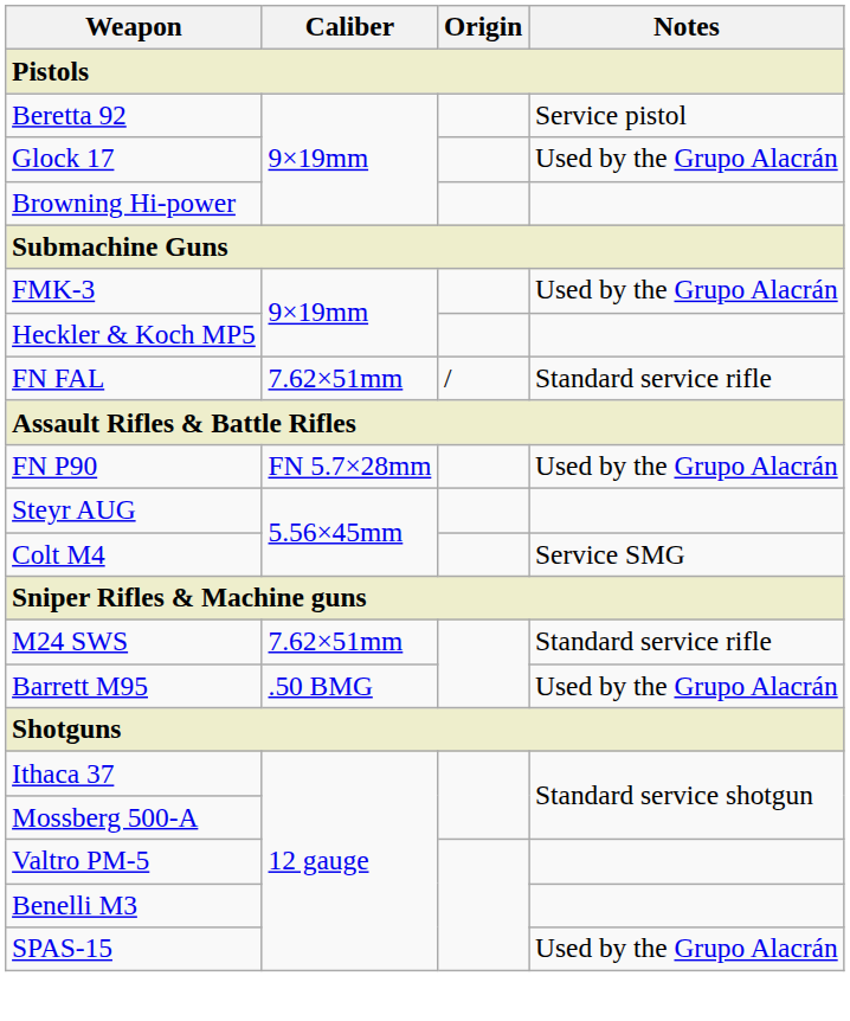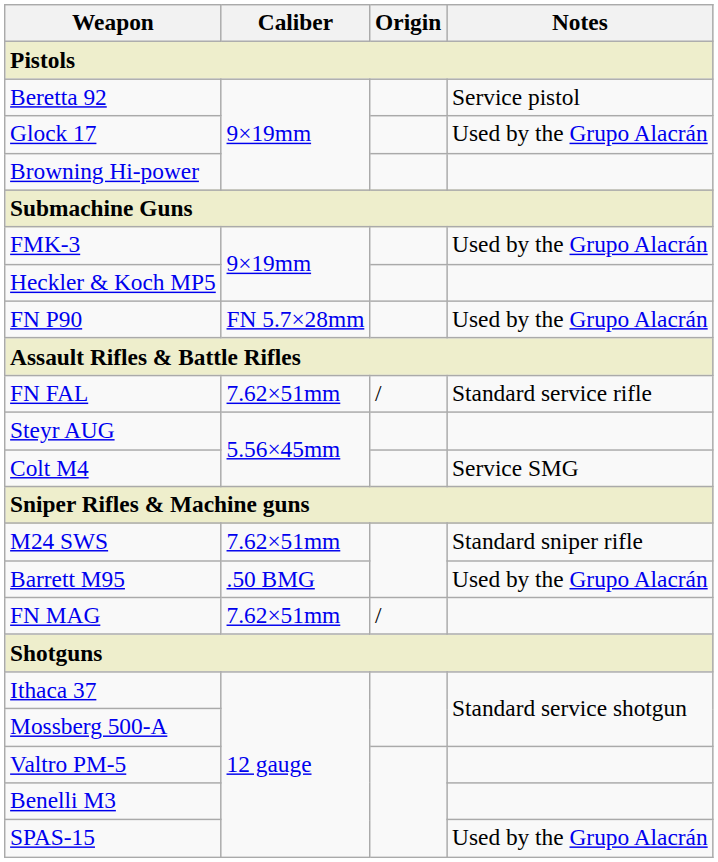 <table class="wikitable">
 <tr>
 <th>Weapon</th>
 <th>Caliber</th>
 <th>Origin</th>
 <th>Notes</th>
 </tr>
 <tr>
 <td colspan="4" style="background:#eec;"><strong>Pistols</strong></td>
 </tr>
 <tr>
 <td><a href='#'>Beretta 92</a></td>
 <td rowspan="3"><a href='#'>9×19mm</a></td>
 <td></td>
 <td>Service pistol</td>
 </tr>
 <tr>
 <td><a href='#'>Glock 17</a></td>
 <td></td>
 <td>Used by the <a href='#'>Grupo Alacrán</a></td>
 </tr>
 <tr>
 <td><a href='#'>Browning Hi-power</a></td>
 <td></td>
 <td></td>
 </tr>
 <tr>
 <td colspan="4" style="background:#eec;"><strong>Submachine Guns</strong></td>
 </tr>
 <tr>
 <td><a href='#'>FMK-3</a></td>
 <td rowspan="2"><a href='#'>9×19mm</a></td>
 <td></td>
 <td>Used by the <a href='#'>Grupo Alacrán</a></td>
 </tr>
 <tr>
 <td><a href='#'>Heckler & Koch MP5</a></td>
 <td></td>
 <td></td>
 </tr>
 <tr>
-<td><a href='#'>FN FAL</a></td>
-<td><a href='#'>7.62×51mm</a></td>
-<td>/</td>
-<td>Standard service rifle</td>
+<td><a href='#'>FN P90</a></td>
+<td><a href='#'>FN 5.7×28mm</a></td>
+<td></td>
+<td>Used by the <a href='#'>Grupo Alacrán</a></td>
 </tr>
 <tr>
 <td colspan="4" style="background:#eec;"><strong>Assault Rifles & Battle Rifles</strong></td>
 </tr>
 <tr>
-<td><a href='#'>FN P90</a></td>
-<td><a href='#'>FN 5.7×28mm</a></td>
-<td></td>
-<td>Used by the <a href='#'>Grupo Alacrán</a></td>
+<td><a href='#'>FN FAL</a></td>
+<td><a href='#'>7.62×51mm</a></td>
+<td>/</td>
+<td>Standard service rifle</td>
 </tr>
 <tr>
 <td><a href='#'>Steyr AUG</a></td>
 <td rowspan="2"><a href='#'>5.56×45mm</a></td>
 <td></td>
 <td></td>
 </tr>
 <tr>
 <td><a href='#'>Colt M4</a></td>
 <td></td>
 <td>Service SMG</td>
 </tr>
 <tr>
 <td colspan="4" style="background:#eec;"><strong>Sniper Rifles & Machine guns</strong></td>
 </tr>
 <tr>
 <td><a href='#'>M24 SWS</a></td>
 <td><a href='#'>7.62×51mm</a></td>
 <td rowspan="2"></td>
-<td>Standard service rifle</td>
+<td>Standard sniper rifle</td>
 </tr>
 <tr>
 <td><a href='#'>Barrett M95</a></td>
 <td><a href='#'>.50 BMG</a></td>
 <td>Used by the <a href='#'>Grupo Alacrán</a></td>
+</tr>
+<tr>
+<td><a href='#'>FN MAG</a></td>
+<td><a href='#'>7.62×51mm</a></td>
+<td>/</td>
+<td></td>
 </tr>
 <tr>
 <td colspan="4" style="background:#eec;"><strong>Shotguns</strong></td>
 </tr>
 <tr>
 <td><a href='#'>Ithaca 37</a></td>
 <td rowspan="5"><a href='#'>12 gauge</a></td>
 <td rowspan="2"></td>
 <td rowspan="2">Standard service shotgun</td>
 </tr>
 <tr>
 <td><a href='#'>Mossberg 500-A</a></td>
 </tr>
 <tr>
 <td><a href='#'>Valtro PM-5</a></td>
 <td rowspan="3"></td>
 <td></td>
 </tr>
 <tr>
 <td><a href='#'>Benelli M3</a></td>
 <td></td>
 </tr>
 <tr>
 <td><a href='#'>SPAS-15</a></td>
 <td>Used by the <a href='#'>Grupo Alacrán</a></td>
 </tr>
 </table>
